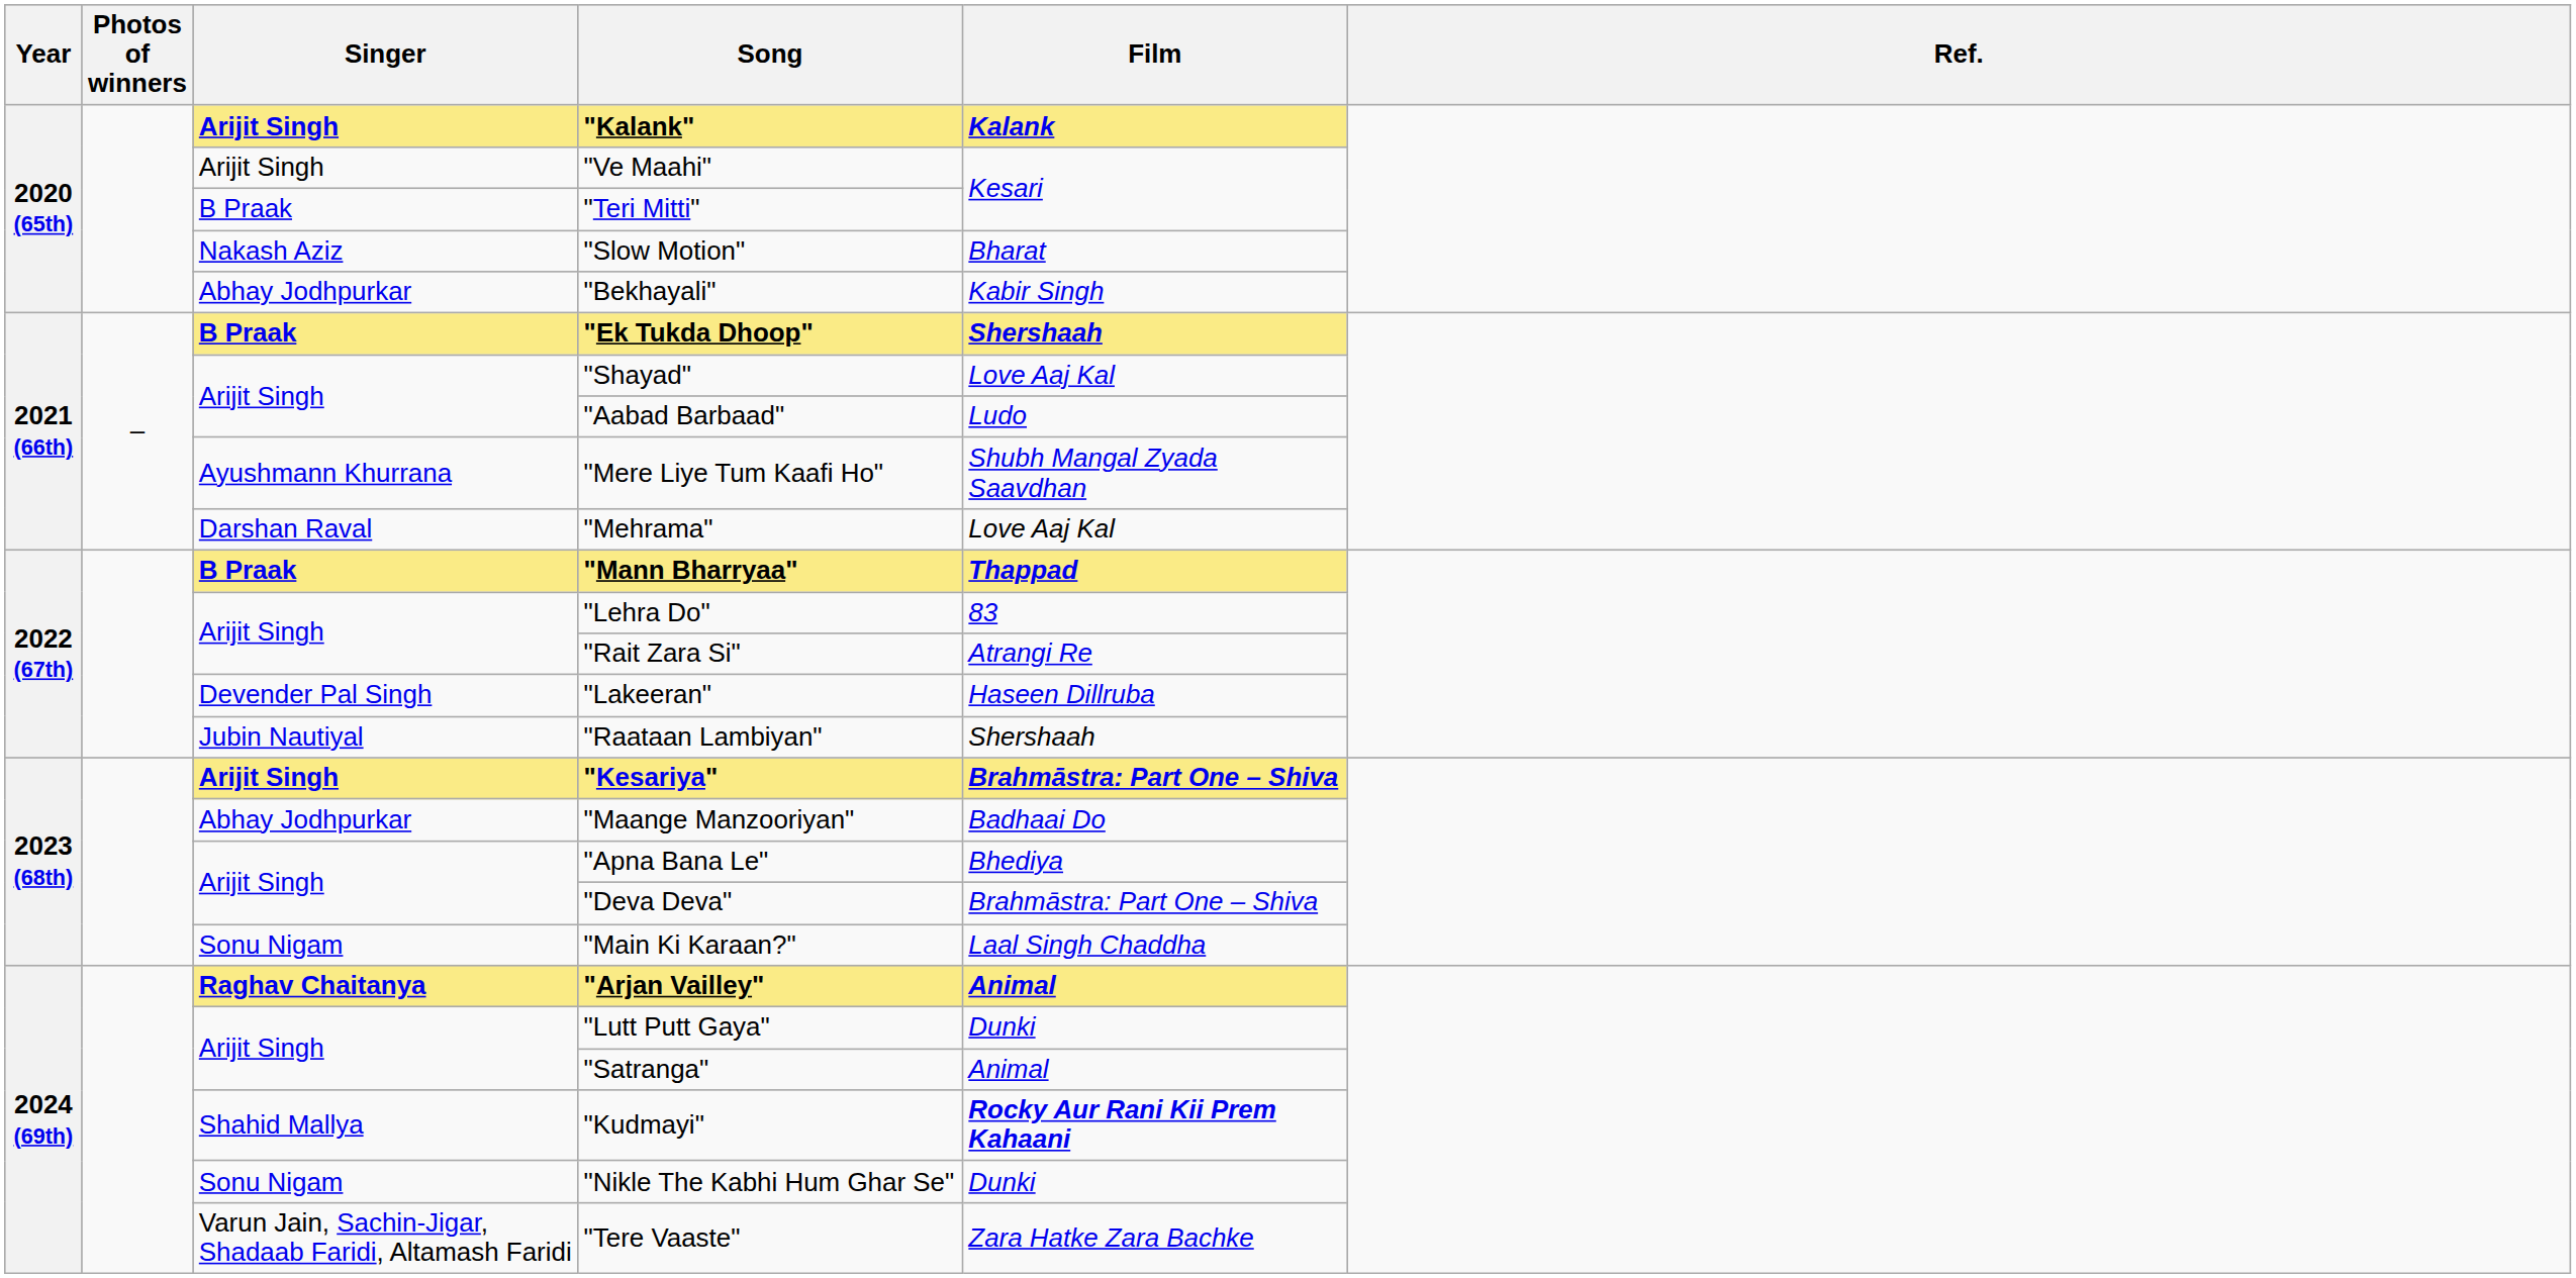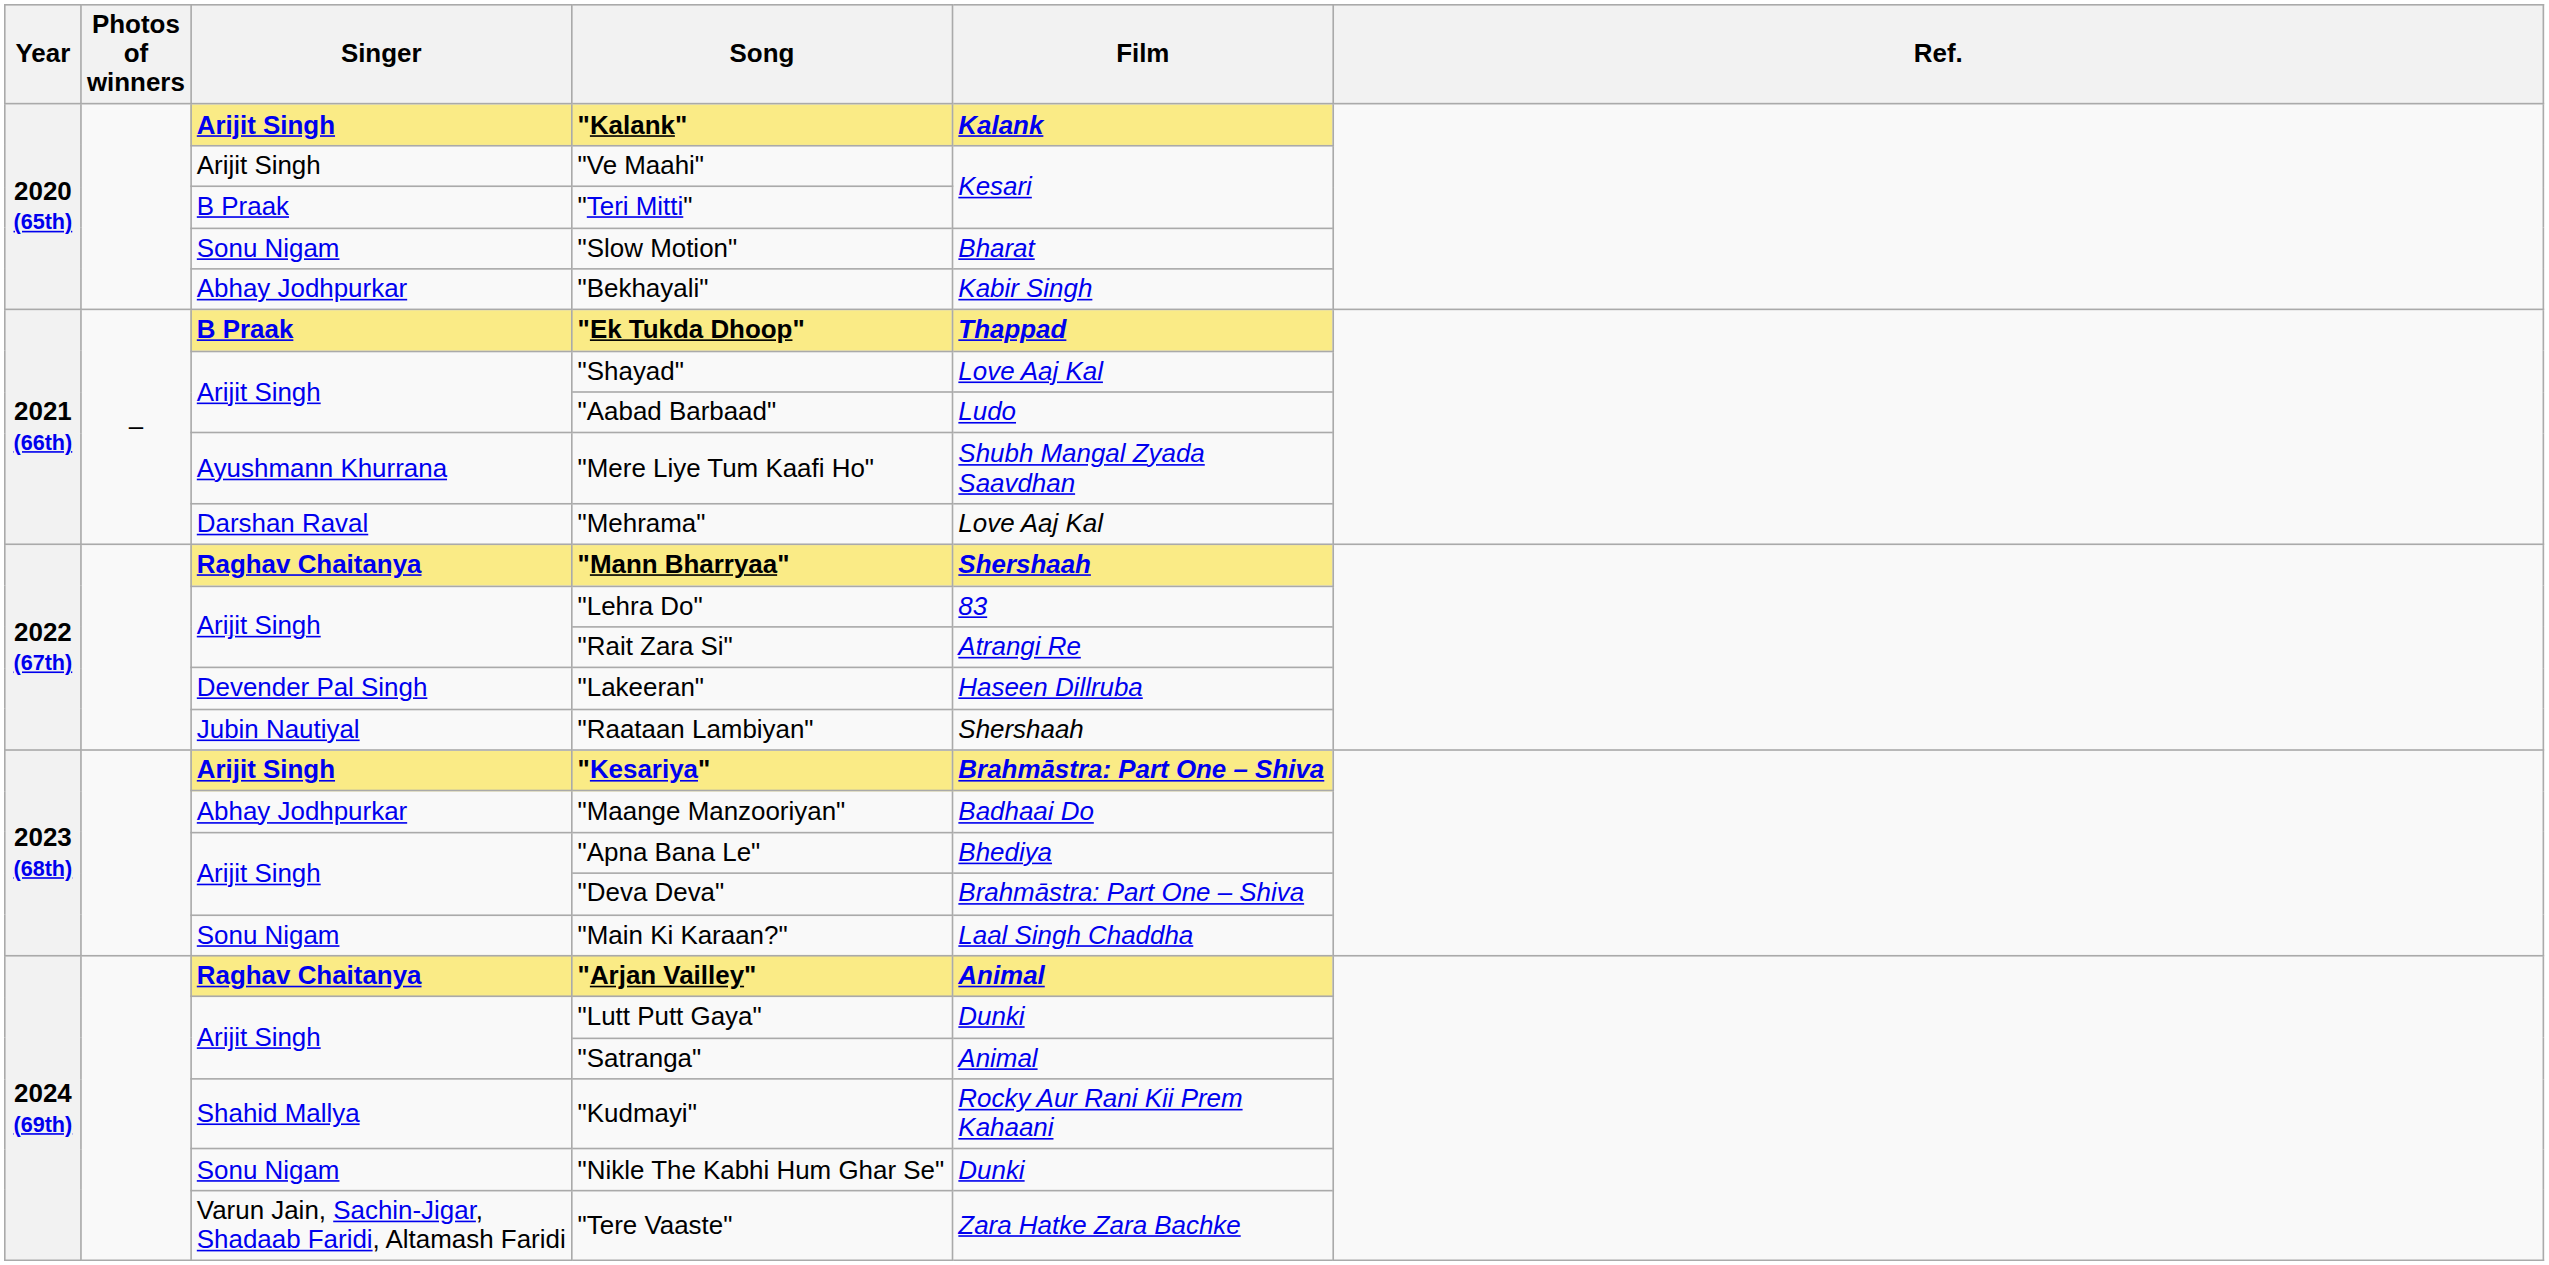 <table class="wikitable sortable" style="text-align:left;">
 <tr>
 <th scope="col" style="width:3%; text-align:center;">Year</th>
 <th scope="col" style="width:3%;text-align:center;">Photos of winners</th>
 <th scope="col" style="width:15%;text-align:center;">Singer</th>
 <th scope="col" style="width:15%;text-align:center;">Song</th>
 <th scope="col" style="width:15%;text-align:center;">Film</th>
 <th>Ref.</th>
 </tr>
 <tr>
 <th scope="row" rowspan=5 style="text-align:center">2020 <br><small><a href='#'>(65th)</a></small></th>
 <td rowspan=5 style="text-align:center"></td>
 <td style="background:#FAEB86;"><strong><a href='#'>Arijit Singh</a></strong> </td>
 <td style="background:#FAEB86;"><strong>"<u>Kalank</u>"</strong></td>
 <td style="background:#FAEB86;"><strong><em><a href='#'>Kalank</a></em></strong></td>
 <td rowspan="5"></td>
 </tr>
 <tr>
 <td>Arijit Singh</td>
 <td>"Ve Maahi"</td>
 <td rowspan="2"><em><a href='#'>Kesari</a></em></td>
 </tr>
 <tr>
 <td><a href='#'>B Praak</a></td>
 <td>"<a href='#'>Teri Mitti</a>"</td>
 </tr>
 <tr>
-<td><a href='#'>Nakash Aziz</a></td>
+<td><a href='#'>Sonu Nigam</a></td>
 <td>"Slow Motion"</td>
 <td><em><a href='#'>Bharat</a></em></td>
 </tr>
 <tr>
 <td><a href='#'>Abhay Jodhpurkar</a></td>
 <td>"Bekhayali"</td>
 <td><em><a href='#'>Kabir Singh</a></em></td>
 </tr>
 <tr>
 <th rowspan="5">2021 <br><small><a href='#'>(66th)</a></small></th>
 <td rowspan="5" style="text-align:center">–</td>
 <td style="background:#FAEB86;"><strong><a href='#'>B Praak</a></strong> </td>
 <td style="background:#FAEB86;"><strong>"<u>Ek Tukda Dhoop</u>"</strong></td>
-<td style="background:#FAEB86;"><strong><em><a href='#'>Shershaah</a></em></strong></td>
+<td style="background:#FAEB86;"><strong><em><a href='#'>Thappad</a></em></strong></td>
 <td rowspan="5"></td>
 </tr>
 <tr>
 <td rowspan="2"><a href='#'>Arijit Singh</a></td>
 <td>"Shayad"</td>
 <td><em><a href='#'>Love Aaj Kal</a></em></td>
 </tr>
 <tr>
 <td>"Aabad Barbaad"</td>
 <td><em><a href='#'>Ludo</a></em></td>
 </tr>
 <tr>
 <td><a href='#'>Ayushmann Khurrana</a></td>
 <td>"Mere Liye Tum Kaafi Ho"</td>
 <td><em><a href='#'>Shubh Mangal Zyada Saavdhan</a></em></td>
 </tr>
 <tr>
 <td><a href='#'>Darshan Raval</a></td>
 <td>"Mehrama"</td>
 <td><em>Love Aaj Kal</em></td>
 </tr>
 <tr>
 <th scope="row" rowspan=5 style="text-align:center">2022 <br><small><a href='#'>(67th)</a></small></th>
 <td rowspan=5 style="text-align:center"></td>
-<td style="background:#FAEB86;"><strong><a href='#'>B Praak</a></strong> </td>
+<td style="background:#FAEB86;"><strong><a href='#'>Raghav Chaitanya</a></strong> </td>
 <td style="background:#FAEB86;"><strong>"<u>Mann Bharryaa</u>"</strong></td>
-<td style="background:#FAEB86;"><strong><em><a href='#'>Thappad</a></em></strong></td>
+<td style="background:#FAEB86;"><strong><em><a href='#'>Shershaah</a></em></strong></td>
 <td rowspan="5"></td>
 </tr>
 <tr>
 <td rowspan="2"><a href='#'>Arijit Singh</a></td>
 <td>"Lehra Do"</td>
 <td><em><a href='#'>83</a></em></td>
 </tr>
 <tr>
 <td>"Rait Zara Si"</td>
 <td><em><a href='#'>Atrangi Re</a></em></td>
 </tr>
 <tr>
 <td><a href='#'>Devender Pal Singh</a></td>
 <td>"Lakeeran"</td>
 <td><em><a href='#'>Haseen Dillruba</a></em></td>
 </tr>
 <tr>
 <td><a href='#'>Jubin Nautiyal</a></td>
 <td>"Raataan Lambiyan"</td>
 <td><em>Shershaah</em></td>
 </tr>
 <tr>
 <th scope="row" rowspan=5 style="text-align:center">2023 <br><small><a href='#'>(68th)</a></small></th>
 <td rowspan=5 style="text-align:center"></td>
 <td style="background:#FAEB86;"><strong><a href='#'>Arijit Singh</a></strong> </td>
 <td style="background:#FAEB86;"><strong>"<a href='#'>Kesariya</a>"</strong></td>
 <td style="background:#FAEB86;"><strong><em><a href='#'>Brahmāstra: Part One – Shiva</a></em></strong></td>
 <td rowspan="5"></td>
 </tr>
 <tr>
 <td><a href='#'>Abhay Jodhpurkar</a></td>
 <td>"Maange Manzooriyan"</td>
 <td><em><a href='#'>Badhaai Do</a></em></td>
 </tr>
 <tr>
 <td rowspan="2"><a href='#'>Arijit Singh</a></td>
 <td>"Apna Bana Le"</td>
 <td><em><a href='#'>Bhediya</a></em></td>
 </tr>
 <tr>
 <td>"Deva Deva"</td>
 <td><em><a href='#'>Brahmāstra: Part One – Shiva</a></em></td>
 </tr>
 <tr>
 <td><a href='#'>Sonu Nigam</a></td>
 <td>"Main Ki Karaan?"</td>
 <td><em><a href='#'>Laal Singh Chaddha</a></em></td>
 </tr>
 <tr>
 <th rowspan="6" scope="row" style="text-align:center">2024 <br><small><a href='#'>(69th)</a></small></th>
 <td rowspan="6" style="text-align:center"></td>
 <td style="background:#FAEB86;"><strong><a href='#'>Raghav Chaitanya</a></strong> </td>
 <td style="background:#FAEB86;"><strong>"<u>Arjan Vailley</u>"</strong></td>
 <td style="background:#FAEB86;"><strong><em><a href='#'>Animal</a></em></strong></td>
 <td rowspan="6"></td>
 </tr>
 <tr>
 <td rowspan="2"><a href='#'>Arijit Singh</a></td>
 <td>"Lutt Putt Gaya"</td>
 <td><em><a href='#'>Dunki</a></em></td>
 </tr>
 <tr>
 <td>"Satranga"</td>
 <td><em><a href='#'>Animal</a></em></td>
 </tr>
 <tr>
 <td><a href='#'>Shahid Mallya</a></td>
 <td>"Kudmayi"</td>
-<td><strong><em><a href='#'>Rocky Aur Rani Kii Prem Kahaani</a></em></strong></td>
+<td><em><a href='#'>Rocky Aur Rani Kii Prem Kahaani</a></em></td>
 </tr>
 <tr>
 <td><a href='#'>Sonu Nigam</a></td>
 <td>"Nikle The Kabhi Hum Ghar Se"</td>
 <td><em><a href='#'>Dunki</a></em></td>
 </tr>
 <tr>
 <td>Varun Jain, <a href='#'>Sachin-Jigar</a>, <a href='#'>Shadaab Faridi</a>, Altamash Faridi</td>
 <td>"Tere Vaaste"</td>
 <td><em><a href='#'>Zara Hatke Zara Bachke</a></em></td>
 </tr>
 </table>
